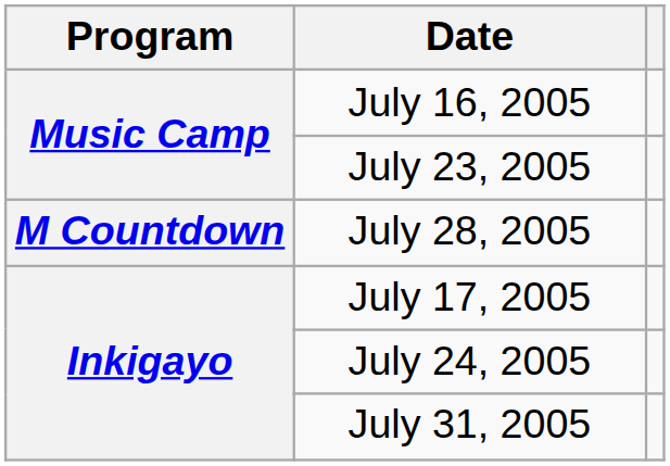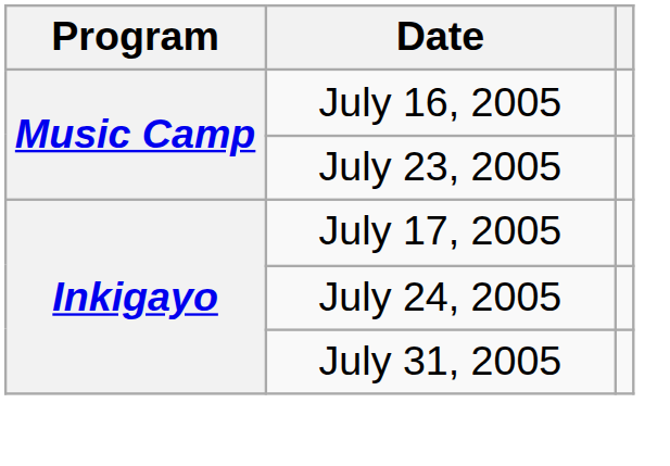 <table class="wikitable plainrowheaders" style="text-align:center">
 <tr>
 <th>Program</th>
 <th width="130">Date</th>
 <th class="unsortable"></th>
 </tr>
 <tr>
 <th scope="row" rowspan="2"><a href='#'><em>Music Camp</em></a></th>
 <td>July 16, 2005</td>
 <td></td>
 </tr>
 <tr>
 <td>July 23, 2005</td>
 <td></td>
 </tr>
 <tr>
-<th scope="row"><em><a href='#'>M Countdown</a></em></th>
-<td>July 28, 2005</td>
-<td></td>
-</tr>
-<tr>
 <th scope="row" rowspan="3"><em><a href='#'>Inkigayo</a></em></th>
 <td>July 17, 2005</td>
 <td></td>
 </tr>
 <tr>
 <td>July 24, 2005</td>
 <td></td>
 </tr>
 <tr>
 <td>July 31, 2005</td>
 <td></td>
 </tr>
 </table>
